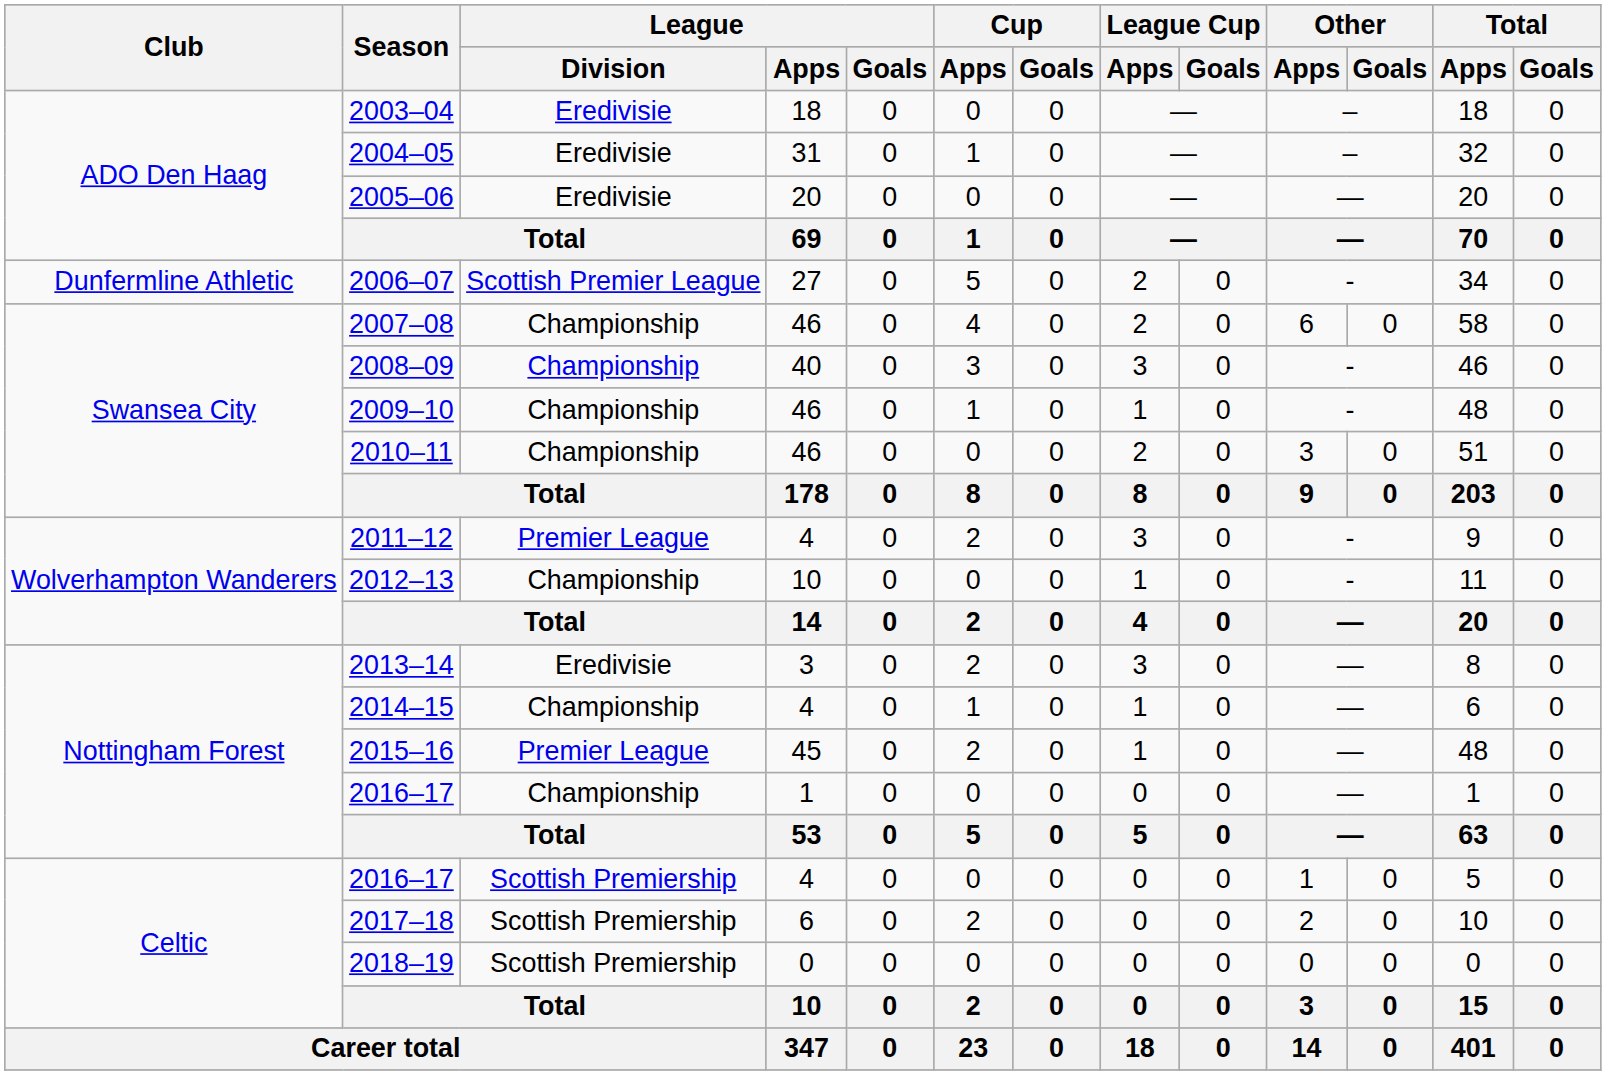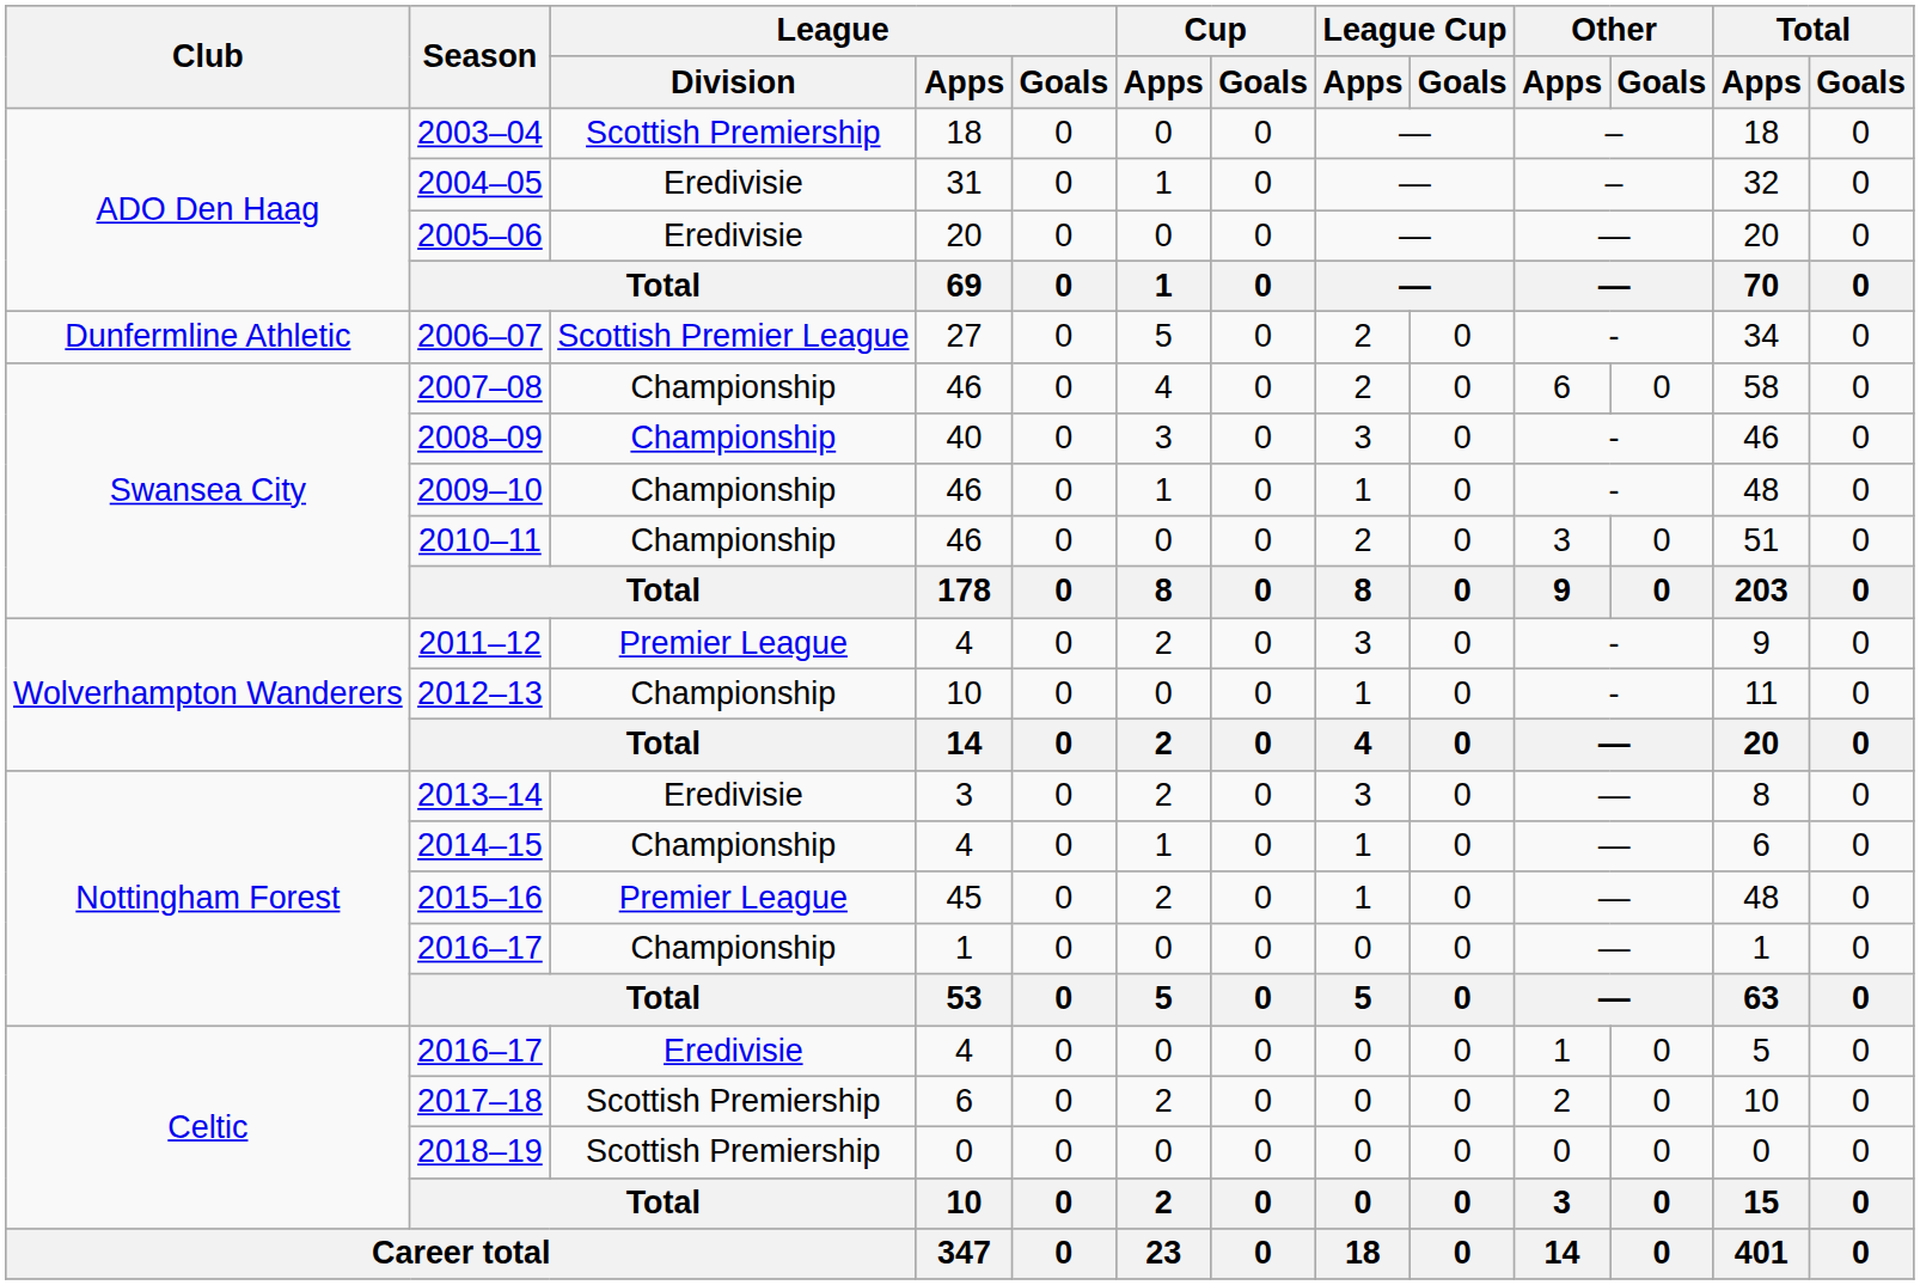 <table class="wikitable" style="text-align:center">
 <tr>
 <th rowspan=2>Club</th>
 <th rowspan=2>Season</th>
 <th colspan=3>League</th>
 <th colspan=2>Cup</th>
 <th colspan=2>League Cup</th>
 <th colspan=2>Other</th>
 <th colspan=2>Total</th>
 </tr>
 <tr>
 <th>Division</th>
 <th>Apps</th>
 <th>Goals</th>
 <th>Apps</th>
 <th>Goals</th>
 <th>Apps</th>
 <th>Goals</th>
 <th>Apps</th>
 <th>Goals</th>
 <th>Apps</th>
 <th>Goals</th>
 </tr>
 <tr>
 <td rowspan=4><a href='#'>ADO Den Haag</a></td>
 <td><a href='#'>2003–04</a></td>
-<td><a href='#'>Eredivisie</a></td>
+<td><a href='#'>Scottish Premiership</a></td>
 <td>18</td>
 <td>0</td>
 <td>0</td>
 <td>0</td>
 <td colspan=2>—</td>
 <td colspan=2>–</td>
 <td>18</td>
 <td>0</td>
 </tr>
 <tr>
 <td><a href='#'>2004–05</a></td>
 <td>Eredivisie</td>
 <td>31</td>
 <td>0</td>
 <td>1</td>
 <td>0</td>
 <td colspan=2>—</td>
 <td colspan=2>–</td>
 <td>32</td>
 <td>0</td>
 </tr>
 <tr>
 <td><a href='#'>2005–06</a></td>
 <td>Eredivisie</td>
 <td>20</td>
 <td>0</td>
 <td>0</td>
 <td>0</td>
 <td colspan=2>—</td>
 <td colspan=2>—</td>
 <td>20</td>
 <td>0</td>
 </tr>
 <tr>
 <th colspan=2>Total</th>
 <th>69</th>
 <th>0</th>
 <th>1</th>
 <th>0</th>
 <th colspan=2>—</th>
 <th colspan=2>—</th>
 <th>70</th>
 <th>0</th>
 </tr>
 <tr>
 <td><a href='#'>Dunfermline Athletic</a></td>
 <td><a href='#'>2006–07</a></td>
 <td><a href='#'>Scottish Premier League</a></td>
 <td>27</td>
 <td>0</td>
 <td>5</td>
 <td>0</td>
 <td>2</td>
 <td>0</td>
 <td colspan=2>-</td>
 <td>34</td>
 <td>0</td>
 </tr>
 <tr>
 <td rowspan=5><a href='#'>Swansea City</a></td>
 <td><a href='#'>2007–08</a></td>
 <td>Championship</td>
 <td>46</td>
 <td>0</td>
 <td>4</td>
 <td>0</td>
 <td>2</td>
 <td>0</td>
 <td>6</td>
 <td>0</td>
 <td>58</td>
 <td>0</td>
 </tr>
 <tr>
 <td><a href='#'>2008–09</a></td>
 <td><a href='#'>Championship</a></td>
 <td>40</td>
 <td>0</td>
 <td>3</td>
 <td>0</td>
 <td>3</td>
 <td>0</td>
 <td colspan=2>-</td>
 <td>46</td>
 <td>0</td>
 </tr>
 <tr>
 <td><a href='#'>2009–10</a></td>
 <td>Championship</td>
 <td>46</td>
 <td>0</td>
 <td>1</td>
 <td>0</td>
 <td>1</td>
 <td>0</td>
 <td colspan=2>-</td>
 <td>48</td>
 <td>0</td>
 </tr>
 <tr>
 <td><a href='#'>2010–11</a></td>
 <td>Championship</td>
 <td>46</td>
 <td>0</td>
 <td>0</td>
 <td>0</td>
 <td>2</td>
 <td>0</td>
 <td>3</td>
 <td>0</td>
 <td>51</td>
 <td>0</td>
 </tr>
 <tr>
 <th colspan=2>Total</th>
 <th>178</th>
 <th>0</th>
 <th>8</th>
 <th>0</th>
 <th>8</th>
 <th>0</th>
 <th>9</th>
 <th>0</th>
 <th>203</th>
 <th>0</th>
 </tr>
 <tr>
 <td rowspan=3><a href='#'>Wolverhampton Wanderers</a></td>
 <td><a href='#'>2011–12</a></td>
 <td><a href='#'>Premier League</a></td>
 <td>4</td>
 <td>0</td>
 <td>2</td>
 <td>0</td>
 <td>3</td>
 <td>0</td>
 <td colspan=2>-</td>
 <td>9</td>
 <td>0</td>
 </tr>
 <tr>
 <td><a href='#'>2012–13</a></td>
 <td>Championship</td>
 <td>10</td>
 <td>0</td>
 <td>0</td>
 <td>0</td>
 <td>1</td>
 <td>0</td>
 <td colspan=2>-</td>
 <td>11</td>
 <td>0</td>
 </tr>
 <tr>
 <th colspan=2>Total</th>
 <th>14</th>
 <th>0</th>
 <th>2</th>
 <th>0</th>
 <th>4</th>
 <th>0</th>
 <th colspan=2>—</th>
 <th>20</th>
 <th>0</th>
 </tr>
 <tr>
 <td rowspan=5><a href='#'>Nottingham Forest</a></td>
 <td><a href='#'>2013–14</a></td>
 <td>Eredivisie</td>
 <td>3</td>
 <td>0</td>
 <td>2</td>
 <td>0</td>
 <td>3</td>
 <td>0</td>
 <td colspan=2>—</td>
 <td>8</td>
 <td>0</td>
 </tr>
 <tr>
 <td><a href='#'>2014–15</a></td>
 <td>Championship</td>
 <td>4</td>
 <td>0</td>
 <td>1</td>
 <td>0</td>
 <td>1</td>
 <td>0</td>
 <td colspan=2>—</td>
 <td>6</td>
 <td>0</td>
 </tr>
 <tr>
 <td><a href='#'>2015–16</a></td>
 <td><a href='#'>Premier League</a></td>
 <td>45</td>
 <td>0</td>
 <td>2</td>
 <td>0</td>
 <td>1</td>
 <td>0</td>
 <td colspan=2>—</td>
 <td>48</td>
 <td>0</td>
 </tr>
 <tr>
 <td><a href='#'>2016–17</a></td>
 <td>Championship</td>
 <td>1</td>
 <td>0</td>
 <td>0</td>
 <td>0</td>
 <td>0</td>
 <td>0</td>
 <td colspan=2>—</td>
 <td>1</td>
 <td>0</td>
 </tr>
 <tr>
 <th colspan=2>Total</th>
 <th>53</th>
 <th>0</th>
 <th>5</th>
 <th>0</th>
 <th>5</th>
 <th>0</th>
 <th colspan=2>—</th>
 <th>63</th>
 <th>0</th>
 </tr>
 <tr>
 <td rowspan=4><a href='#'>Celtic</a></td>
 <td><a href='#'>2016–17</a></td>
-<td><a href='#'>Scottish Premiership</a></td>
+<td><a href='#'>Eredivisie</a></td>
 <td>4</td>
 <td>0</td>
 <td>0</td>
 <td>0</td>
 <td>0</td>
 <td>0</td>
 <td>1</td>
 <td>0</td>
 <td>5</td>
 <td>0</td>
 </tr>
 <tr>
 <td><a href='#'>2017–18</a></td>
 <td>Scottish Premiership</td>
 <td>6</td>
 <td>0</td>
 <td>2</td>
 <td>0</td>
 <td>0</td>
 <td>0</td>
 <td>2</td>
 <td>0</td>
 <td>10</td>
 <td>0</td>
 </tr>
 <tr>
 <td><a href='#'>2018–19</a></td>
 <td>Scottish Premiership</td>
 <td>0</td>
 <td>0</td>
 <td>0</td>
 <td>0</td>
 <td>0</td>
 <td>0</td>
 <td>0</td>
 <td>0</td>
 <td>0</td>
 <td>0</td>
 </tr>
 <tr>
 <th colspan=2>Total</th>
 <th>10</th>
 <th>0</th>
 <th>2</th>
 <th>0</th>
 <th>0</th>
 <th>0</th>
 <th>3</th>
 <th>0</th>
 <th>15</th>
 <th>0</th>
 </tr>
 <tr>
 <th colspan=3>Career total</th>
 <th>347</th>
 <th>0</th>
 <th>23</th>
 <th>0</th>
 <th>18</th>
 <th>0</th>
 <th>14</th>
 <th>0</th>
 <th>401</th>
 <th>0</th>
 </tr>
 </table>
